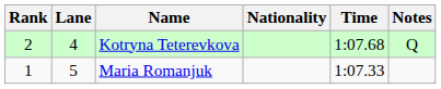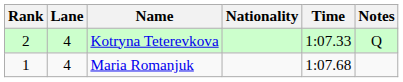 <table class="wikitable sortable" style="text-align:center">
 <tr>
 <th>Rank</th>
 <th>Lane</th>
 <th>Name</th>
 <th>Nationality</th>
 <th>Time</th>
 <th>Notes</th>
 </tr>
 <tr bgcolor=ccffcc>
 <td>2</td>
 <td>4</td>
 <td align=left><a href='#'>Kotryna Teterevkova</a></td>
 <td align=left></td>
-<td>1:07.68</td>
+<td>1:07.33</td>
 <td>Q</td>
 </tr>
 <tr>
 <td>1</td>
-<td>5</td>
+<td>4</td>
 <td align=left><a href='#'>Maria Romanjuk</a></td>
 <td align=left></td>
-<td>1:07.33</td>
+<td>1:07.68</td>
 <td></td>
 </tr>
 </table>
